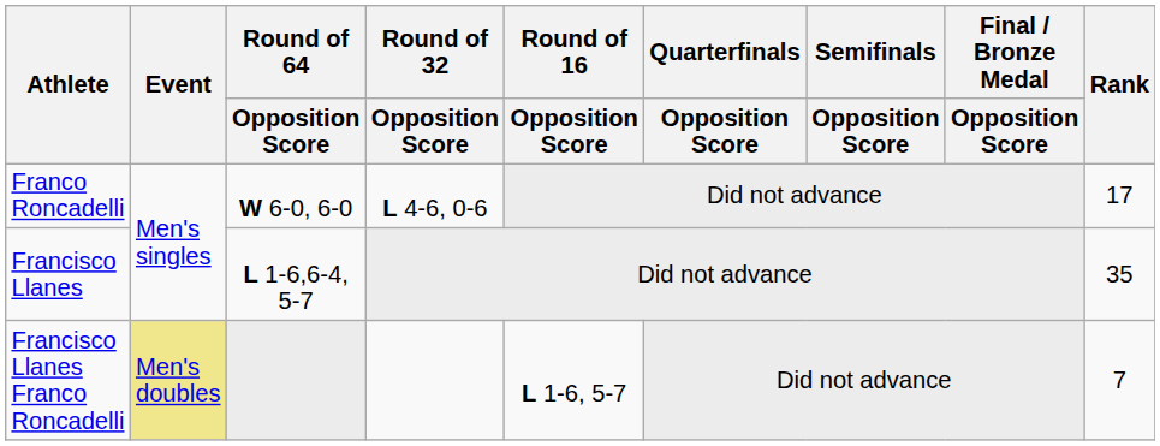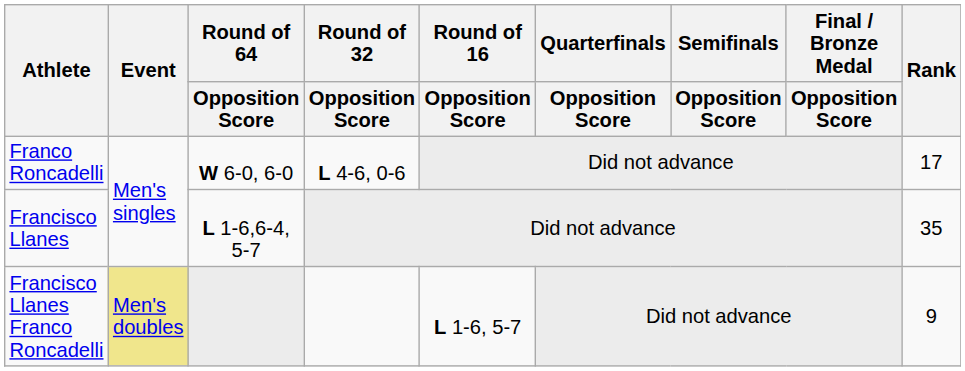 <table class="wikitable" border="1" style="font-size:90%">
 <tr>
 <th rowspan=2>Athlete</th>
 <th rowspan=2>Event</th>
 <th>Round of 64</th>
 <th>Round of 32</th>
 <th>Round of 16</th>
 <th>Quarterfinals</th>
 <th>Semifinals</th>
 <th>Final / Bronze Medal</th>
 <th rowspan=2>Rank</th>
 </tr>
 <tr>
 <th>Opposition<br>Score</th>
 <th>Opposition<br>Score</th>
 <th>Opposition<br>Score</th>
 <th>Opposition<br>Score</th>
 <th>Opposition<br>Score</th>
 <th>Opposition<br>Score</th>
 </tr>
 <tr align=center>
 <td align=left><a href='#'>Franco Roncadelli</a></td>
 <td align=left rowspan=2><a href='#'>Men's singles</a></td>
 <td><br><strong>W</strong> 6-0, 6-0</td>
 <td><br><strong>L</strong> 4-6, 0-6</td>
 <td bgcolor=#ececec colspan=4>Did not advance</td>
 <td>17</td>
 </tr>
 <tr align=center>
 <td align=left><a href='#'>Francisco Llanes</a></td>
 <td><br><strong>L</strong> 1-6,6-4, 5-7</td>
 <td bgcolor=#ececec colspan=5>Did not advance</td>
 <td>35</td>
 </tr>
 <tr align=center>
 <td align=left><a href='#'>Francisco Llanes</a><br><a href='#'>Franco Roncadelli</a></td>
 <td align=left style="background: khaki;"><a href='#'>Men's doubles</a></td>
 <td bgcolor="#ececec"></td>
 <td></td>
 <td><br><strong>L</strong> 1-6, 5-7</td>
 <td bgcolor=#ececec colspan=3>Did not advance</td>
-<td>7</td>
+<td>9</td>
 </tr>
 </table>
